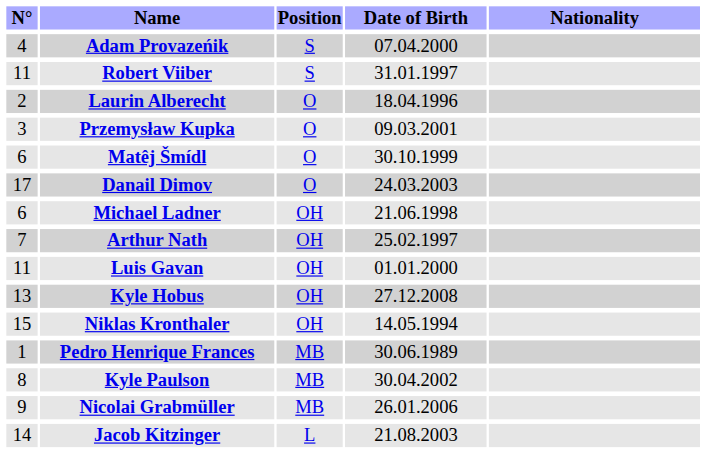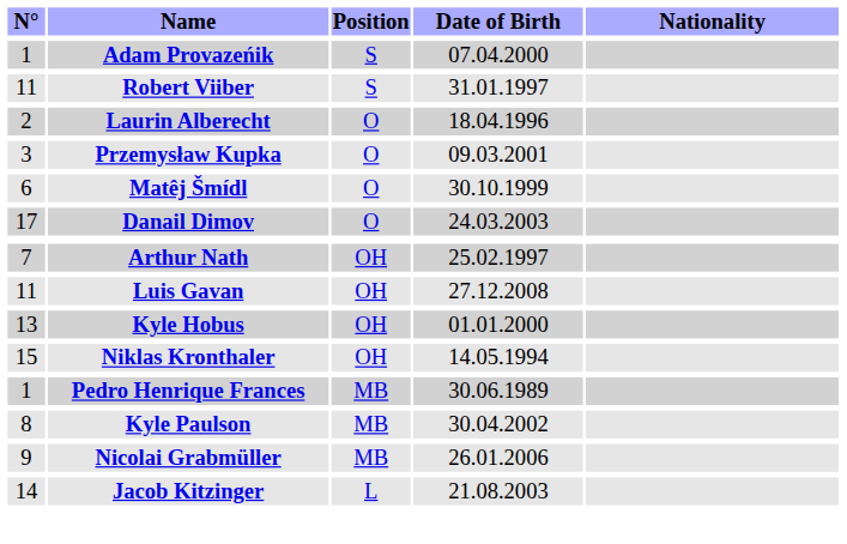 <table class="toccolours" style="margin: 0;background:#ffffff;">
 <tr bgcolor=#AAAAFF>
 <th width="25px">N°</th>
 <th width="200px">Name</th>
 <th width="40px">Position</th>
 <th width="120px">Date of Birth</th>
 <th width="180px">Nationality</th>
 </tr>
 <tr>
 </tr>
 <tr align=center bgcolor=#D2D2D2>
-<td>4</td>
+<td>1</td>
 <td><strong><a href='#'>Adam Provazeńik</a></strong></td>
 <td><a href='#'>S</a></td>
 <td>07.04.2000</td>
 <td></td>
 </tr>
 <tr>
 </tr>
 <tr align=center bgcolor=#E6E6E6>
 <td>11</td>
 <td><strong><a href='#'>Robert Viiber</a></strong></td>
 <td><a href='#'>S</a></td>
 <td>31.01.1997</td>
 <td></td>
 </tr>
 <tr>
 </tr>
 <tr align=center bgcolor=#D2D2D2>
 <td>2</td>
 <td><strong><a href='#'>Laurin Alberecht</a></strong></td>
 <td><a href='#'>O</a></td>
 <td>18.04.1996</td>
 <td></td>
 </tr>
 <tr>
 </tr>
 <tr align=center bgcolor=#E6E6E6>
 <td>3</td>
 <td><strong><a href='#'>Przemysław Kupka </a></strong></td>
 <td><a href='#'>O</a></td>
 <td>09.03.2001</td>
 <td></td>
 </tr>
 <tr>
 </tr>
 <tr align=center bgcolor=#E6E6E6>
 <td>6</td>
 <td><strong><a href='#'>Matêj Šmídl</a></strong></td>
 <td><a href='#'>O</a></td>
 <td>30.10.1999</td>
 <td></td>
 </tr>
 <tr>
 </tr>
 <tr align=center bgcolor=#D2D2D2>
 <td>17</td>
 <td><strong><a href='#'>Danail Dimov</a></strong></td>
 <td><a href='#'>O</a></td>
 <td>24.03.2003</td>
 <td></td>
 </tr>
 <tr>
 </tr>
-<tr align=center bgcolor=#E6E6E6>
-<td>6</td>
-<td><strong><a href='#'>Michael Ladner</a></strong></td>
-<td><a href='#'>OH</a></td>
-<td>21.06.1998</td>
-<td></td>
-</tr>
 <tr>
 </tr>
 <tr align=center bgcolor=#D2D2D2>
 <td>7</td>
 <td><strong><a href='#'>Arthur Nath</a></strong></td>
 <td><a href='#'>OH</a></td>
 <td>25.02.1997</td>
 <td></td>
 </tr>
 <tr>
 </tr>
 <tr align=center bgcolor=#E6E6E6>
 <td>11</td>
 <td><strong><a href='#'>Luis Gavan</a></strong></td>
 <td><a href='#'>OH</a></td>
-<td>01.01.2000</td>
+<td>27.12.2008</td>
 <td></td>
 </tr>
 <tr>
 </tr>
 <tr align=center bgcolor=#D2D2D2>
 <td>13</td>
 <td><strong><a href='#'>Kyle Hobus</a></strong></td>
 <td><a href='#'>OH</a></td>
-<td>27.12.2008</td>
+<td>01.01.2000</td>
 <td></td>
 </tr>
 <tr>
 </tr>
 <tr align=center bgcolor=#E6E6E6>
 <td>15</td>
 <td><strong><a href='#'>Niklas Kronthaler </a></strong></td>
 <td><a href='#'>OH</a></td>
 <td>14.05.1994</td>
 <td></td>
 </tr>
 <tr>
 </tr>
 <tr align=center bgcolor=#D2D2D2>
 <td>1</td>
 <td><strong><a href='#'>Pedro Henrique Frances</a></strong></td>
 <td><a href='#'>MB</a></td>
 <td>30.06.1989</td>
 <td></td>
 </tr>
 <tr>
 </tr>
 <tr align=center bgcolor=#E6E6E6>
 <td>8</td>
 <td><strong><a href='#'>Kyle Paulson </a></strong></td>
 <td><a href='#'>MB</a></td>
 <td>30.04.2002</td>
 <td></td>
 </tr>
 <tr>
 </tr>
 <tr align=center bgcolor=#E6E6E6>
 <td>9</td>
 <td><strong><a href='#'>Nicolai Grabmüller</a></strong></td>
 <td><a href='#'>MB</a></td>
 <td>26.01.2006</td>
 <td></td>
 </tr>
 <tr>
 </tr>
 <tr align=center bgcolor=#E6E6E6>
 <td>14</td>
 <td><strong><a href='#'>Jacob Kitzinger</a></strong></td>
 <td><a href='#'>L</a></td>
 <td>21.08.2003</td>
 <td></td>
 </tr>
 </table>
